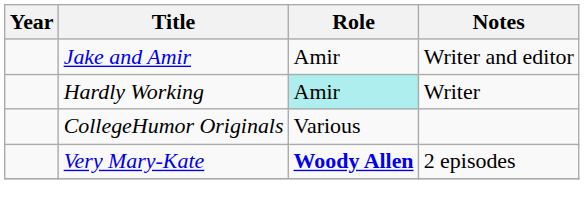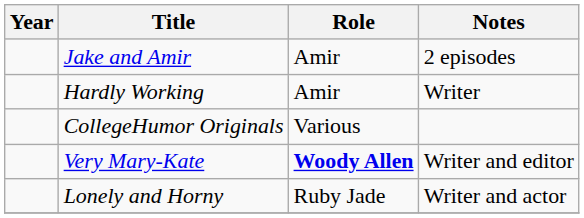 <table class="wikitable plainrowheaders sortable">
 <tr>
 <th scope="col">Year</th>
 <th scope="col">Title</th>
 <th scope="col" class="unsortable">Role</th>
 <th scope="col" class="unsortable">Notes</th>
 </tr>
 <tr>
 <td></td>
 <td scope="row"><em><a href='#'>Jake and Amir</a></em></td>
 <td>Amir</td>
-<td>Writer and editor</td>
+<td>2 episodes</td>
 </tr>
 <tr>
 <td></td>
 <td scope="row"><em>Hardly Working</em></td>
-<td style="background: paleturquoise;">Amir</td>
+<td>Amir</td>
 <td>Writer</td>
 </tr>
 <tr>
 <td></td>
 <td scope="row"><em>CollegeHumor Originals</em></td>
 <td>Various</td>
 <td></td>
 </tr>
 <tr>
 <td></td>
 <td scope="row"><em><a href='#'>Very Mary-Kate</a></em></td>
 <td><strong><a href='#'>Woody Allen</a></strong></td>
-<td>2 episodes</td>
+<td>Writer and editor</td>
+</tr>
+<tr>
+<td></td>
+<td scope="row"><em>Lonely and Horny</em></td>
+<td>Ruby Jade</td>
+<td>Writer and actor</td>
 </tr>
 <tr>
 </tr>
 </table>
